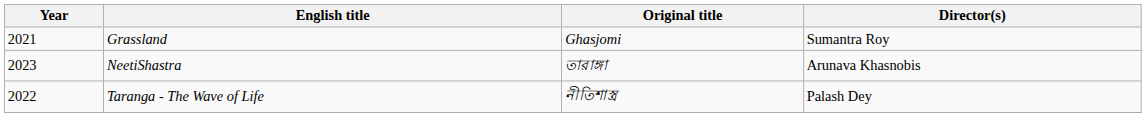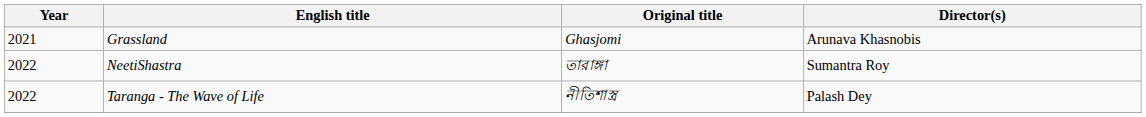 <table class="sortable wikitable" style="width:100%; margin-bottom:4px" cellpadding="5">
 <tr>
 <th scope="col">Year</th>
 <th scope="col">English title</th>
 <th scope="col">Original title</th>
 <th scope="col">Director(s)</th>
 </tr>
 <tr>
 <td>2021</td>
 <td><em>Grassland</em></td>
 <td><em>Ghasjomi</em></td>
-<td>Sumantra Roy</td>
+<td>Arunava Khasnobis</td>
 </tr>
 <tr>
-<td>2023</td>
+<td>2022</td>
 <td><em>NeetiShastra</em></td>
 <td><em>তারাঙ্গা</em></td>
-<td>Arunava Khasnobis</td>
+<td>Sumantra Roy</td>
 </tr>
 <tr>
 <td>2022</td>
 <td><em>Taranga - The Wave of Life</em></td>
 <td><em>নীতিশাস্ত্র</em></td>
 <td>Palash Dey</td>
 </tr>
 <tr>
 </tr>
 </table>
